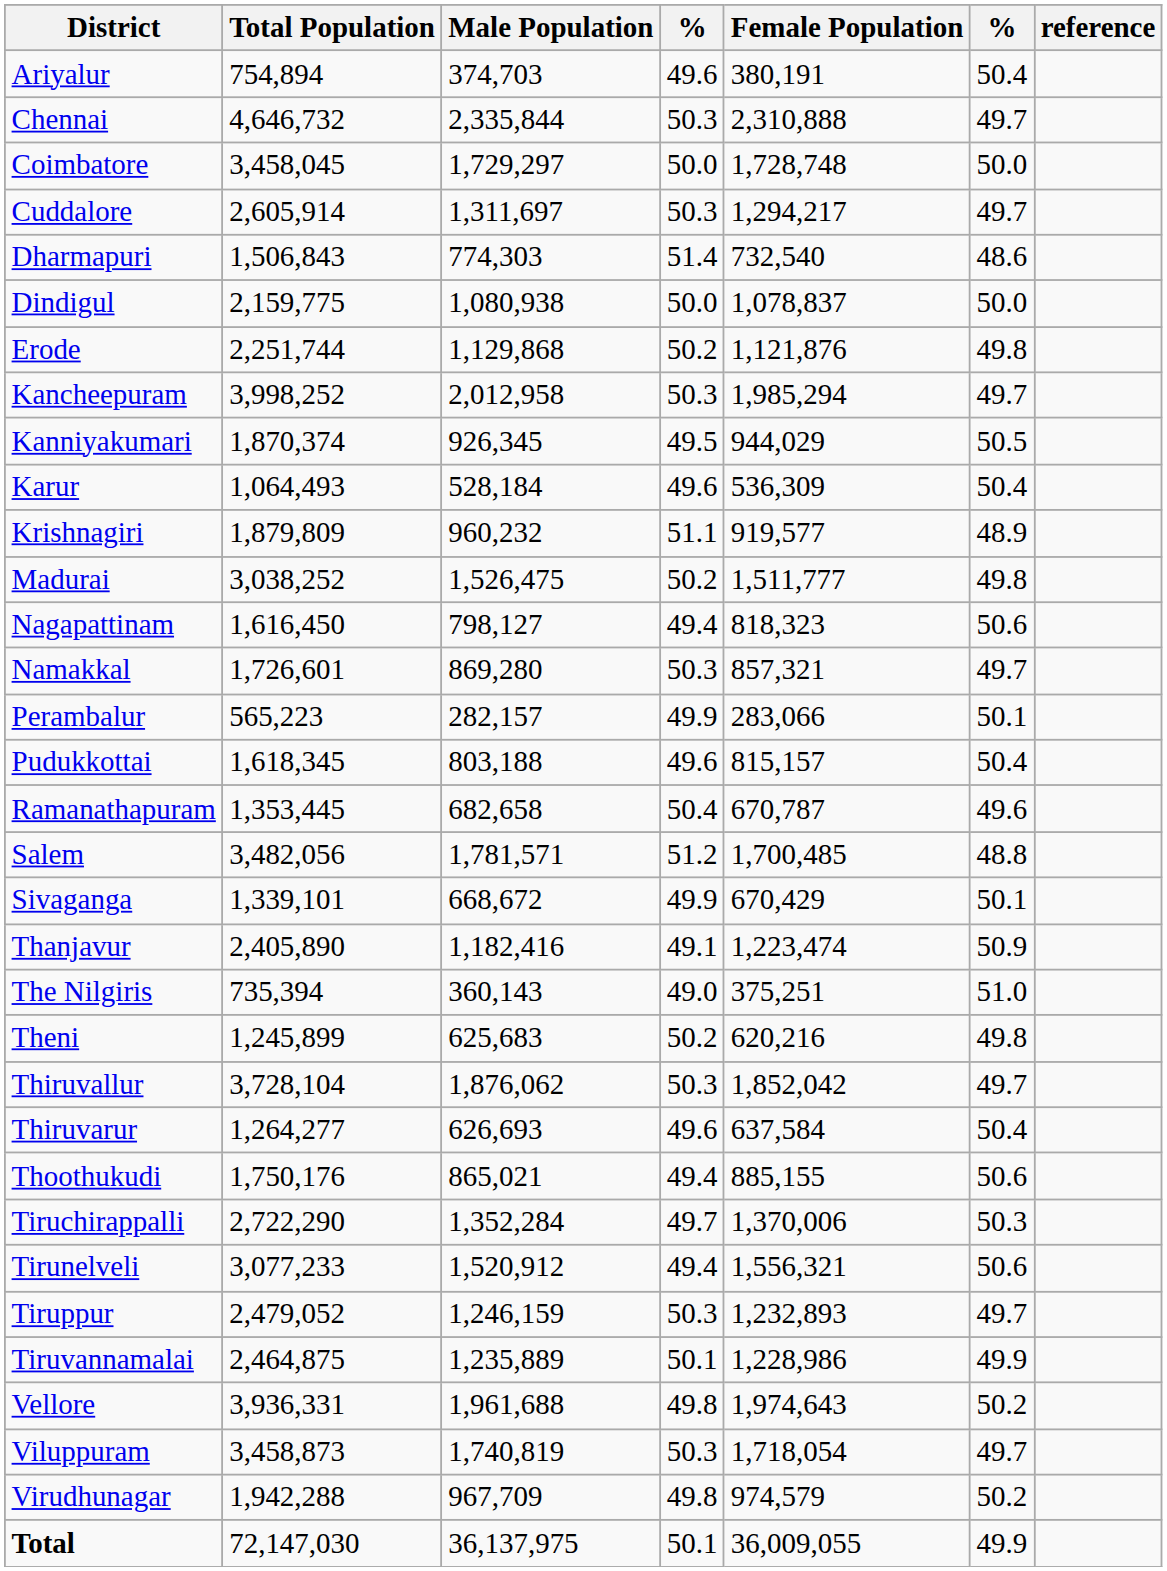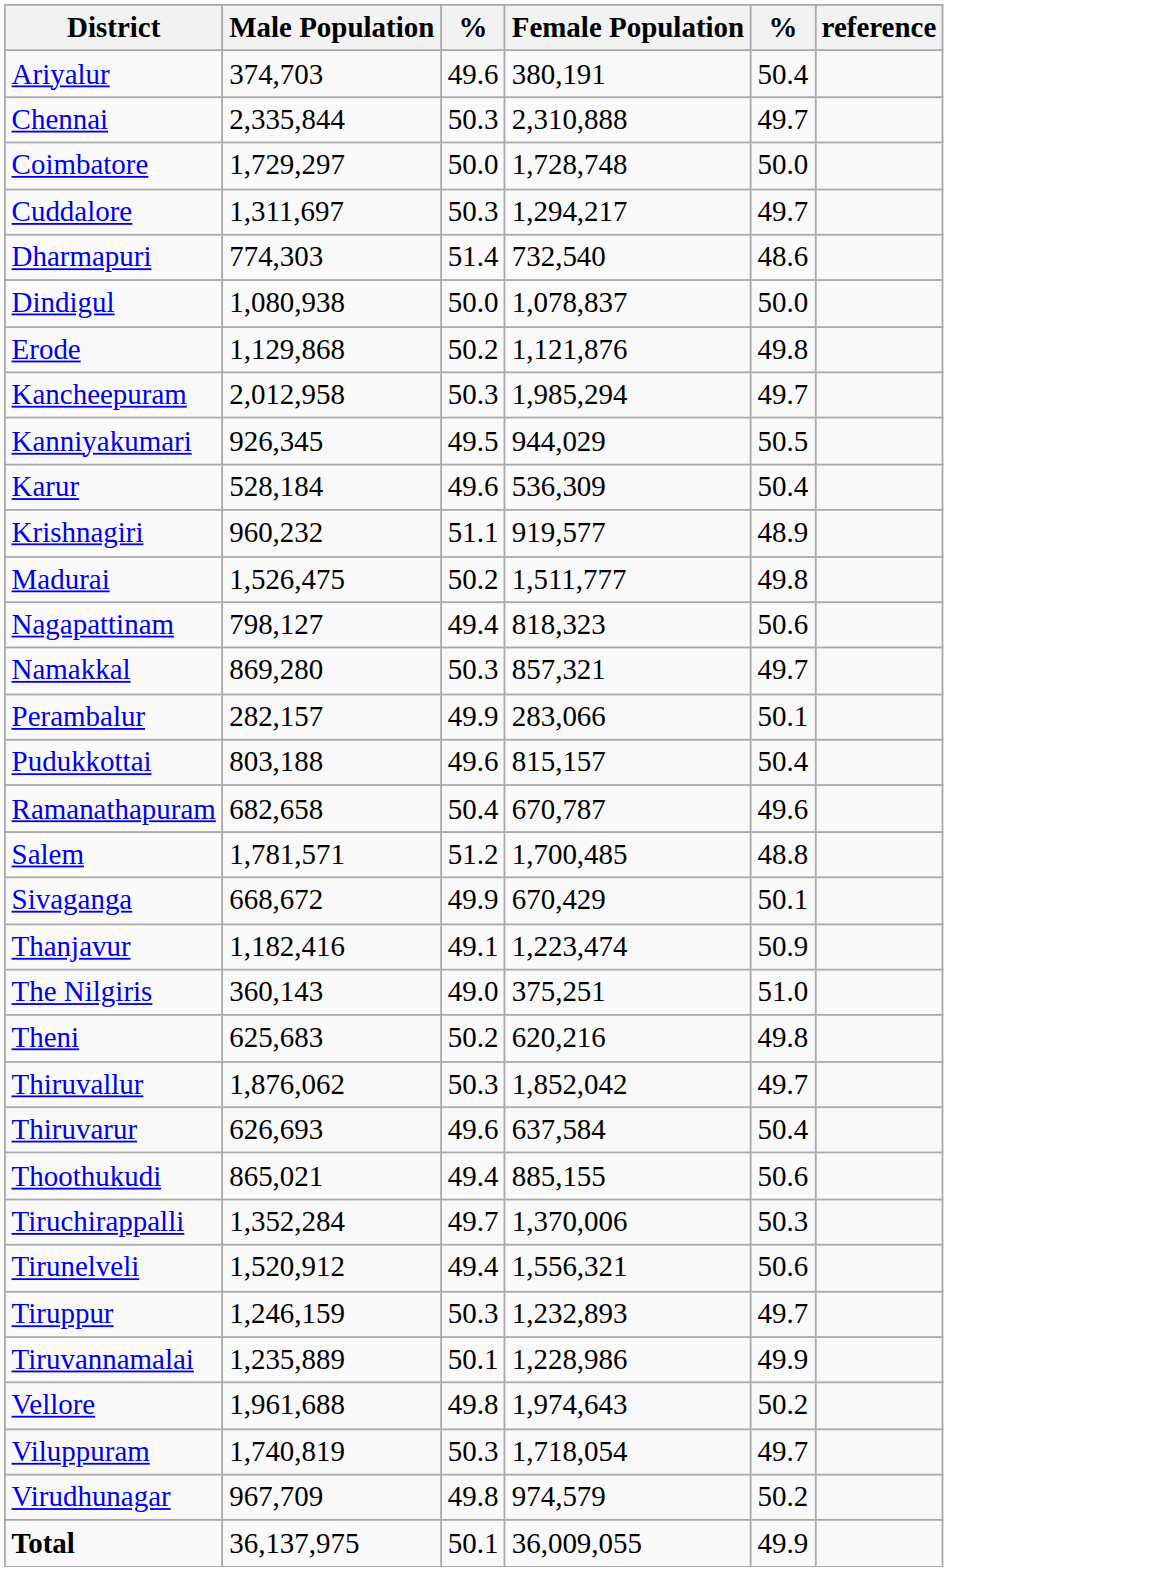 <table class="wikitable sortable">
 <tr>
 <th>District</th>
-<th>Total Population</th>
 <th>Male Population</th>
 <th>%</th>
 <th>Female Population</th>
 <th>%</th>
 <th>reference</th>
 </tr>
 <tr>
 <td><a href='#'>Ariyalur</a></td>
-<td>754,894</td>
 <td>374,703</td>
 <td>49.6</td>
 <td>380,191</td>
 <td>50.4</td>
 <td></td>
 </tr>
 <tr>
 <td><a href='#'>Chennai</a></td>
-<td>4,646,732</td>
 <td>2,335,844</td>
 <td>50.3</td>
 <td>2,310,888</td>
 <td>49.7</td>
 <td></td>
 </tr>
 <tr>
 <td><a href='#'>Coimbatore</a></td>
-<td>3,458,045</td>
 <td>1,729,297</td>
 <td>50.0</td>
 <td>1,728,748</td>
 <td>50.0</td>
 <td></td>
 </tr>
 <tr>
 <td><a href='#'>Cuddalore</a></td>
-<td>2,605,914</td>
 <td>1,311,697</td>
 <td>50.3</td>
 <td>1,294,217</td>
 <td>49.7</td>
 <td></td>
 </tr>
 <tr>
 <td><a href='#'>Dharmapuri</a></td>
-<td>1,506,843</td>
 <td>774,303</td>
 <td>51.4</td>
 <td>732,540</td>
 <td>48.6</td>
 <td></td>
 </tr>
 <tr>
 <td><a href='#'>Dindigul</a></td>
-<td>2,159,775</td>
 <td>1,080,938</td>
 <td>50.0</td>
 <td>1,078,837</td>
 <td>50.0</td>
 <td></td>
 </tr>
 <tr>
 <td><a href='#'>Erode</a></td>
-<td>2,251,744</td>
 <td>1,129,868</td>
 <td>50.2</td>
 <td>1,121,876</td>
 <td>49.8</td>
 <td></td>
 </tr>
 <tr>
 <td><a href='#'>Kancheepuram</a></td>
-<td>3,998,252</td>
 <td>2,012,958</td>
 <td>50.3</td>
 <td>1,985,294</td>
 <td>49.7</td>
 <td></td>
 </tr>
 <tr>
 <td><a href='#'>Kanniyakumari</a></td>
-<td>1,870,374</td>
 <td>926,345</td>
 <td>49.5</td>
 <td>944,029</td>
 <td>50.5</td>
 <td></td>
 </tr>
 <tr>
 <td><a href='#'>Karur</a></td>
-<td>1,064,493</td>
 <td>528,184</td>
 <td>49.6</td>
 <td>536,309</td>
 <td>50.4</td>
 <td></td>
 </tr>
 <tr>
 <td><a href='#'>Krishnagiri</a></td>
-<td>1,879,809</td>
 <td>960,232</td>
 <td>51.1</td>
 <td>919,577</td>
 <td>48.9</td>
 <td></td>
 </tr>
 <tr>
 <td><a href='#'>Madurai</a></td>
-<td>3,038,252</td>
 <td>1,526,475</td>
 <td>50.2</td>
 <td>1,511,777</td>
 <td>49.8</td>
 <td></td>
 </tr>
 <tr>
 <td><a href='#'>Nagapattinam</a></td>
-<td>1,616,450</td>
 <td>798,127</td>
 <td>49.4</td>
 <td>818,323</td>
 <td>50.6</td>
 <td></td>
 </tr>
 <tr>
 <td><a href='#'>Namakkal</a></td>
-<td>1,726,601</td>
 <td>869,280</td>
 <td>50.3</td>
 <td>857,321</td>
 <td>49.7</td>
 <td></td>
 </tr>
 <tr>
 <td><a href='#'>Perambalur</a></td>
-<td>565,223</td>
 <td>282,157</td>
 <td>49.9</td>
 <td>283,066</td>
 <td>50.1</td>
 <td></td>
 </tr>
 <tr>
 <td><a href='#'>Pudukkottai</a></td>
-<td>1,618,345</td>
 <td>803,188</td>
 <td>49.6</td>
 <td>815,157</td>
 <td>50.4</td>
 <td></td>
 </tr>
 <tr>
 <td><a href='#'>Ramanathapuram</a></td>
-<td>1,353,445</td>
 <td>682,658</td>
 <td>50.4</td>
 <td>670,787</td>
 <td>49.6</td>
 <td></td>
 </tr>
 <tr>
 <td><a href='#'>Salem</a></td>
-<td>3,482,056</td>
 <td>1,781,571</td>
 <td>51.2</td>
 <td>1,700,485</td>
 <td>48.8</td>
 <td></td>
 </tr>
 <tr>
 <td><a href='#'>Sivaganga</a></td>
-<td>1,339,101</td>
 <td>668,672</td>
 <td>49.9</td>
 <td>670,429</td>
 <td>50.1</td>
 <td></td>
 </tr>
 <tr>
 <td><a href='#'>Thanjavur</a></td>
-<td>2,405,890</td>
 <td>1,182,416</td>
 <td>49.1</td>
 <td>1,223,474</td>
 <td>50.9</td>
 <td></td>
 </tr>
 <tr>
 <td><a href='#'>The Nilgiris</a></td>
-<td>735,394</td>
 <td>360,143</td>
 <td>49.0</td>
 <td>375,251</td>
 <td>51.0</td>
 <td></td>
 </tr>
 <tr>
 <td><a href='#'>Theni</a></td>
-<td>1,245,899</td>
 <td>625,683</td>
 <td>50.2</td>
 <td>620,216</td>
 <td>49.8</td>
 <td></td>
 </tr>
 <tr>
 <td><a href='#'>Thiruvallur</a></td>
-<td>3,728,104</td>
 <td>1,876,062</td>
 <td>50.3</td>
 <td>1,852,042</td>
 <td>49.7</td>
 <td></td>
 </tr>
 <tr>
 <td><a href='#'>Thiruvarur</a></td>
-<td>1,264,277</td>
 <td>626,693</td>
 <td>49.6</td>
 <td>637,584</td>
 <td>50.4</td>
 <td></td>
 </tr>
 <tr>
 <td><a href='#'>Thoothukudi</a></td>
-<td>1,750,176</td>
 <td>865,021</td>
 <td>49.4</td>
 <td>885,155</td>
 <td>50.6</td>
 <td></td>
 </tr>
 <tr>
 <td><a href='#'>Tiruchirappalli</a></td>
-<td>2,722,290</td>
 <td>1,352,284</td>
 <td>49.7</td>
 <td>1,370,006</td>
 <td>50.3</td>
 <td></td>
 </tr>
 <tr>
 <td><a href='#'>Tirunelveli</a></td>
-<td>3,077,233</td>
 <td>1,520,912</td>
 <td>49.4</td>
 <td>1,556,321</td>
 <td>50.6</td>
 <td></td>
 </tr>
 <tr>
 <td><a href='#'>Tiruppur</a></td>
-<td>2,479,052</td>
 <td>1,246,159</td>
 <td>50.3</td>
 <td>1,232,893</td>
 <td>49.7</td>
 <td></td>
 </tr>
 <tr>
 <td><a href='#'>Tiruvannamalai</a></td>
-<td>2,464,875</td>
 <td>1,235,889</td>
 <td>50.1</td>
 <td>1,228,986</td>
 <td>49.9</td>
 <td></td>
 </tr>
 <tr>
 <td><a href='#'>Vellore</a></td>
-<td>3,936,331</td>
 <td>1,961,688</td>
 <td>49.8</td>
 <td>1,974,643</td>
 <td>50.2</td>
 <td></td>
 </tr>
 <tr>
 <td><a href='#'>Viluppuram</a></td>
-<td>3,458,873</td>
 <td>1,740,819</td>
 <td>50.3</td>
 <td>1,718,054</td>
 <td>49.7</td>
 <td></td>
 </tr>
 <tr>
 <td><a href='#'>Virudhunagar</a></td>
-<td>1,942,288</td>
 <td>967,709</td>
 <td>49.8</td>
 <td>974,579</td>
 <td>50.2</td>
 <td></td>
 </tr>
 <tr>
 <td><strong>Total</strong></td>
-<td>72,147,030</td>
 <td>36,137,975</td>
 <td>50.1</td>
 <td>36,009,055</td>
 <td>49.9</td>
 <td></td>
 </tr>
 </table>
